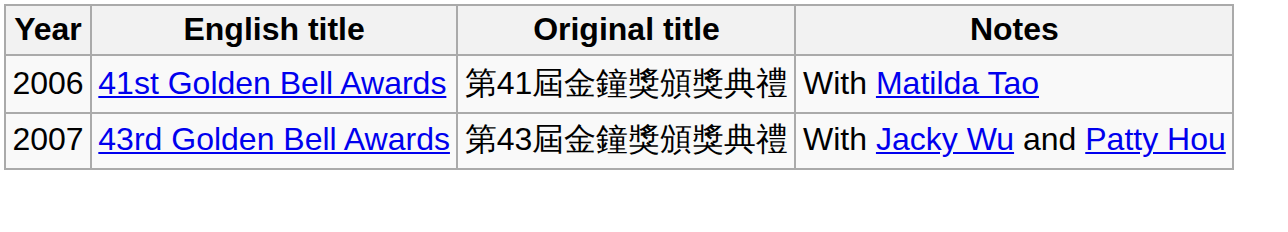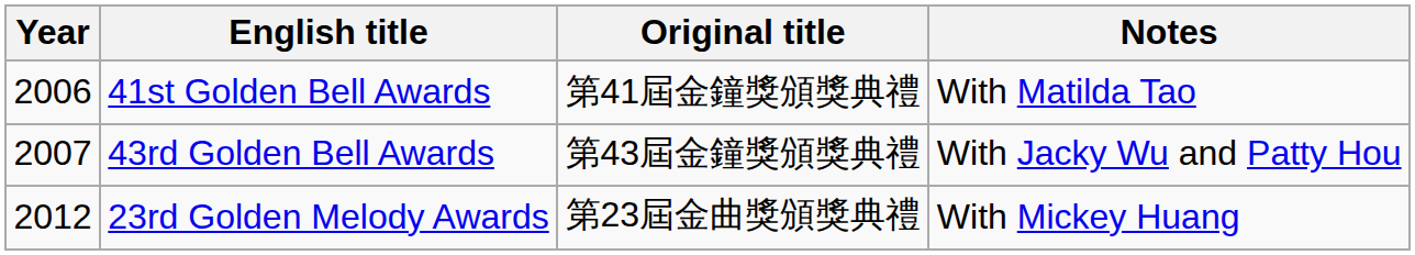 <table class="wikitable sortable">
 <tr>
 <th>Year</th>
 <th>English title</th>
 <th>Original title</th>
 <th class="unsortable">Notes</th>
 </tr>
 <tr>
 <td>2006</td>
 <td><a href='#'>41st Golden Bell Awards</a></td>
 <td>第41屆金鐘獎頒獎典禮</td>
 <td>With <a href='#'>Matilda Tao</a></td>
 </tr>
 <tr>
 <td>2007</td>
 <td><a href='#'>43rd Golden Bell Awards</a></td>
 <td>第43屆金鐘獎頒獎典禮</td>
 <td>With <a href='#'>Jacky Wu</a> and <a href='#'>Patty Hou</a></td>
 </tr>
+<tr>
+<td>2012</td>
+<td><a href='#'>23rd Golden Melody Awards</a></td>
+<td>第23屆金曲獎頒獎典禮</td>
+<td>With <a href='#'>Mickey Huang</a></td>
+</tr>
 </table>
